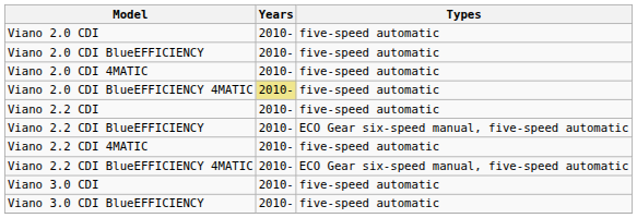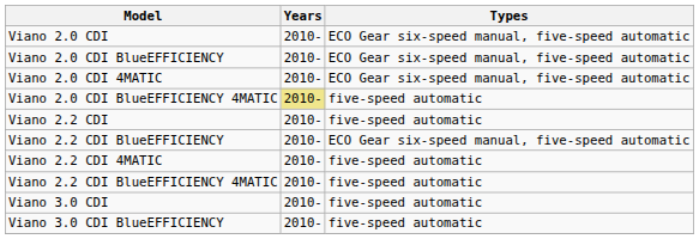 <table class="wikitable sortable">
 <tr>
 <th>Model</th>
 <th>Years</th>
 <th>Types</th>
 </tr>
 <tr>
 <td>Viano 2.0 CDI</td>
 <td>2010-</td>
-<td>five-speed automatic</td>
+<td>ECO Gear six-speed manual, five-speed automatic</td>
 </tr>
 <tr>
 <td>Viano 2.0 CDI BlueEFFICIENCY</td>
 <td>2010-</td>
-<td>five-speed automatic</td>
+<td>ECO Gear six-speed manual, five-speed automatic</td>
 </tr>
 <tr>
 <td>Viano 2.0 CDI 4MATIC</td>
 <td>2010-</td>
-<td>five-speed automatic</td>
+<td>ECO Gear six-speed manual, five-speed automatic</td>
 </tr>
 <tr>
 <td>Viano 2.0 CDI BlueEFFICIENCY 4MATIC</td>
 <td style="background: khaki;">2010-</td>
 <td>five-speed automatic</td>
 </tr>
 <tr>
 <td>Viano 2.2 CDI</td>
 <td>2010-</td>
 <td>five-speed automatic</td>
 </tr>
 <tr>
 <td>Viano 2.2 CDI BlueEFFICIENCY</td>
 <td>2010-</td>
 <td>ECO Gear six-speed manual, five-speed automatic</td>
 </tr>
 <tr>
 <td>Viano 2.2 CDI 4MATIC</td>
 <td>2010-</td>
 <td>five-speed automatic</td>
 </tr>
 <tr>
 <td>Viano 2.2 CDI BlueEFFICIENCY 4MATIC</td>
 <td>2010-</td>
-<td>ECO Gear six-speed manual, five-speed automatic</td>
+<td>five-speed automatic</td>
 </tr>
 <tr>
 <td>Viano 3.0 CDI</td>
 <td>2010-</td>
 <td>five-speed automatic</td>
 </tr>
 <tr>
 <td>Viano 3.0 CDI BlueEFFICIENCY</td>
 <td>2010-</td>
 <td>five-speed automatic</td>
 </tr>
 <tr>
 </tr>
 </table>
